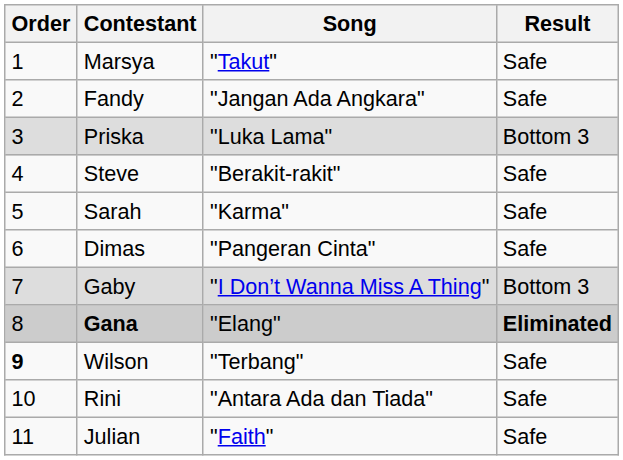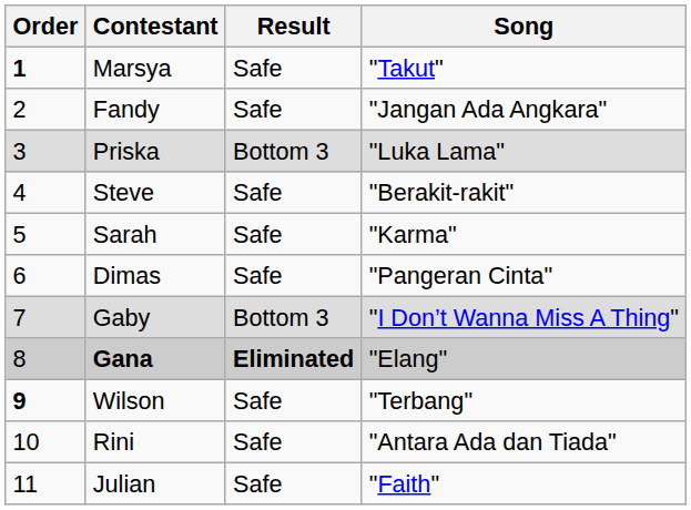 <table border="8" cellpadding="4" cellspacing="0" style="margin:  1em 1em 1em 0; background: #f9f9f9; border: 1px #aaa  solid; border-collapse: collapse; font-size: 90%;">
 <tr style="background:#f2f2f2;">
 <th>Order</th>
 <th>Contestant</th>
+<th>Result</th>
 <th>Song </th>
-<th>Result</th>
 </tr>
 <tr>
-<td>1</td>
+<td><strong>1</strong></td>
 <td>Marsya</td>
+<td>Safe</td>
 <td>"<a href='#'>Takut</a>" </td>
-<td>Safe</td>
 </tr>
 <tr>
 <td>2</td>
 <td>Fandy</td>
+<td>Safe</td>
 <td>"Jangan Ada Angkara"</td>
-<td>Safe</td>
 </tr>
 <tr style="background:#ddd;">
 <td>3</td>
 <td>Priska</td>
+<td>Bottom 3</td>
 <td>"Luka Lama" </td>
-<td>Bottom 3</td>
 </tr>
 <tr>
 <td>4</td>
 <td>Steve</td>
+<td>Safe</td>
 <td>"Berakit-rakit" </td>
-<td>Safe</td>
 </tr>
 <tr>
 <td>5</td>
 <td>Sarah</td>
+<td>Safe</td>
 <td>"Karma"</td>
-<td>Safe</td>
 </tr>
 <tr>
 <td>6</td>
 <td>Dimas</td>
+<td>Safe</td>
 <td>"Pangeran Cinta" </td>
-<td>Safe</td>
 </tr>
 <tr style="background:#ddd;">
 <td>7</td>
 <td>Gaby</td>
+<td>Bottom 3</td>
 <td>"<a href='#'>I Don’t Wanna Miss A Thing</a>" </td>
-<td>Bottom 3</td>
 </tr>
 <tr style="background:#ccc;">
 <td>8</td>
 <td><strong>Gana</strong></td>
+<td><strong>Eliminated</strong></td>
 <td>"Elang" </td>
-<td><strong>Eliminated</strong></td>
 </tr>
 <tr>
 <td><strong>9</strong></td>
 <td>Wilson</td>
+<td>Safe</td>
 <td>"Terbang"</td>
-<td>Safe</td>
 </tr>
 <tr>
 <td>10</td>
 <td>Rini</td>
+<td>Safe</td>
 <td>"Antara Ada dan Tiada" </td>
-<td>Safe</td>
 </tr>
 <tr>
 <td>11</td>
 <td>Julian</td>
+<td>Safe</td>
 <td>"<a href='#'>Faith</a>" </td>
-<td>Safe</td>
 </tr>
 </table>
